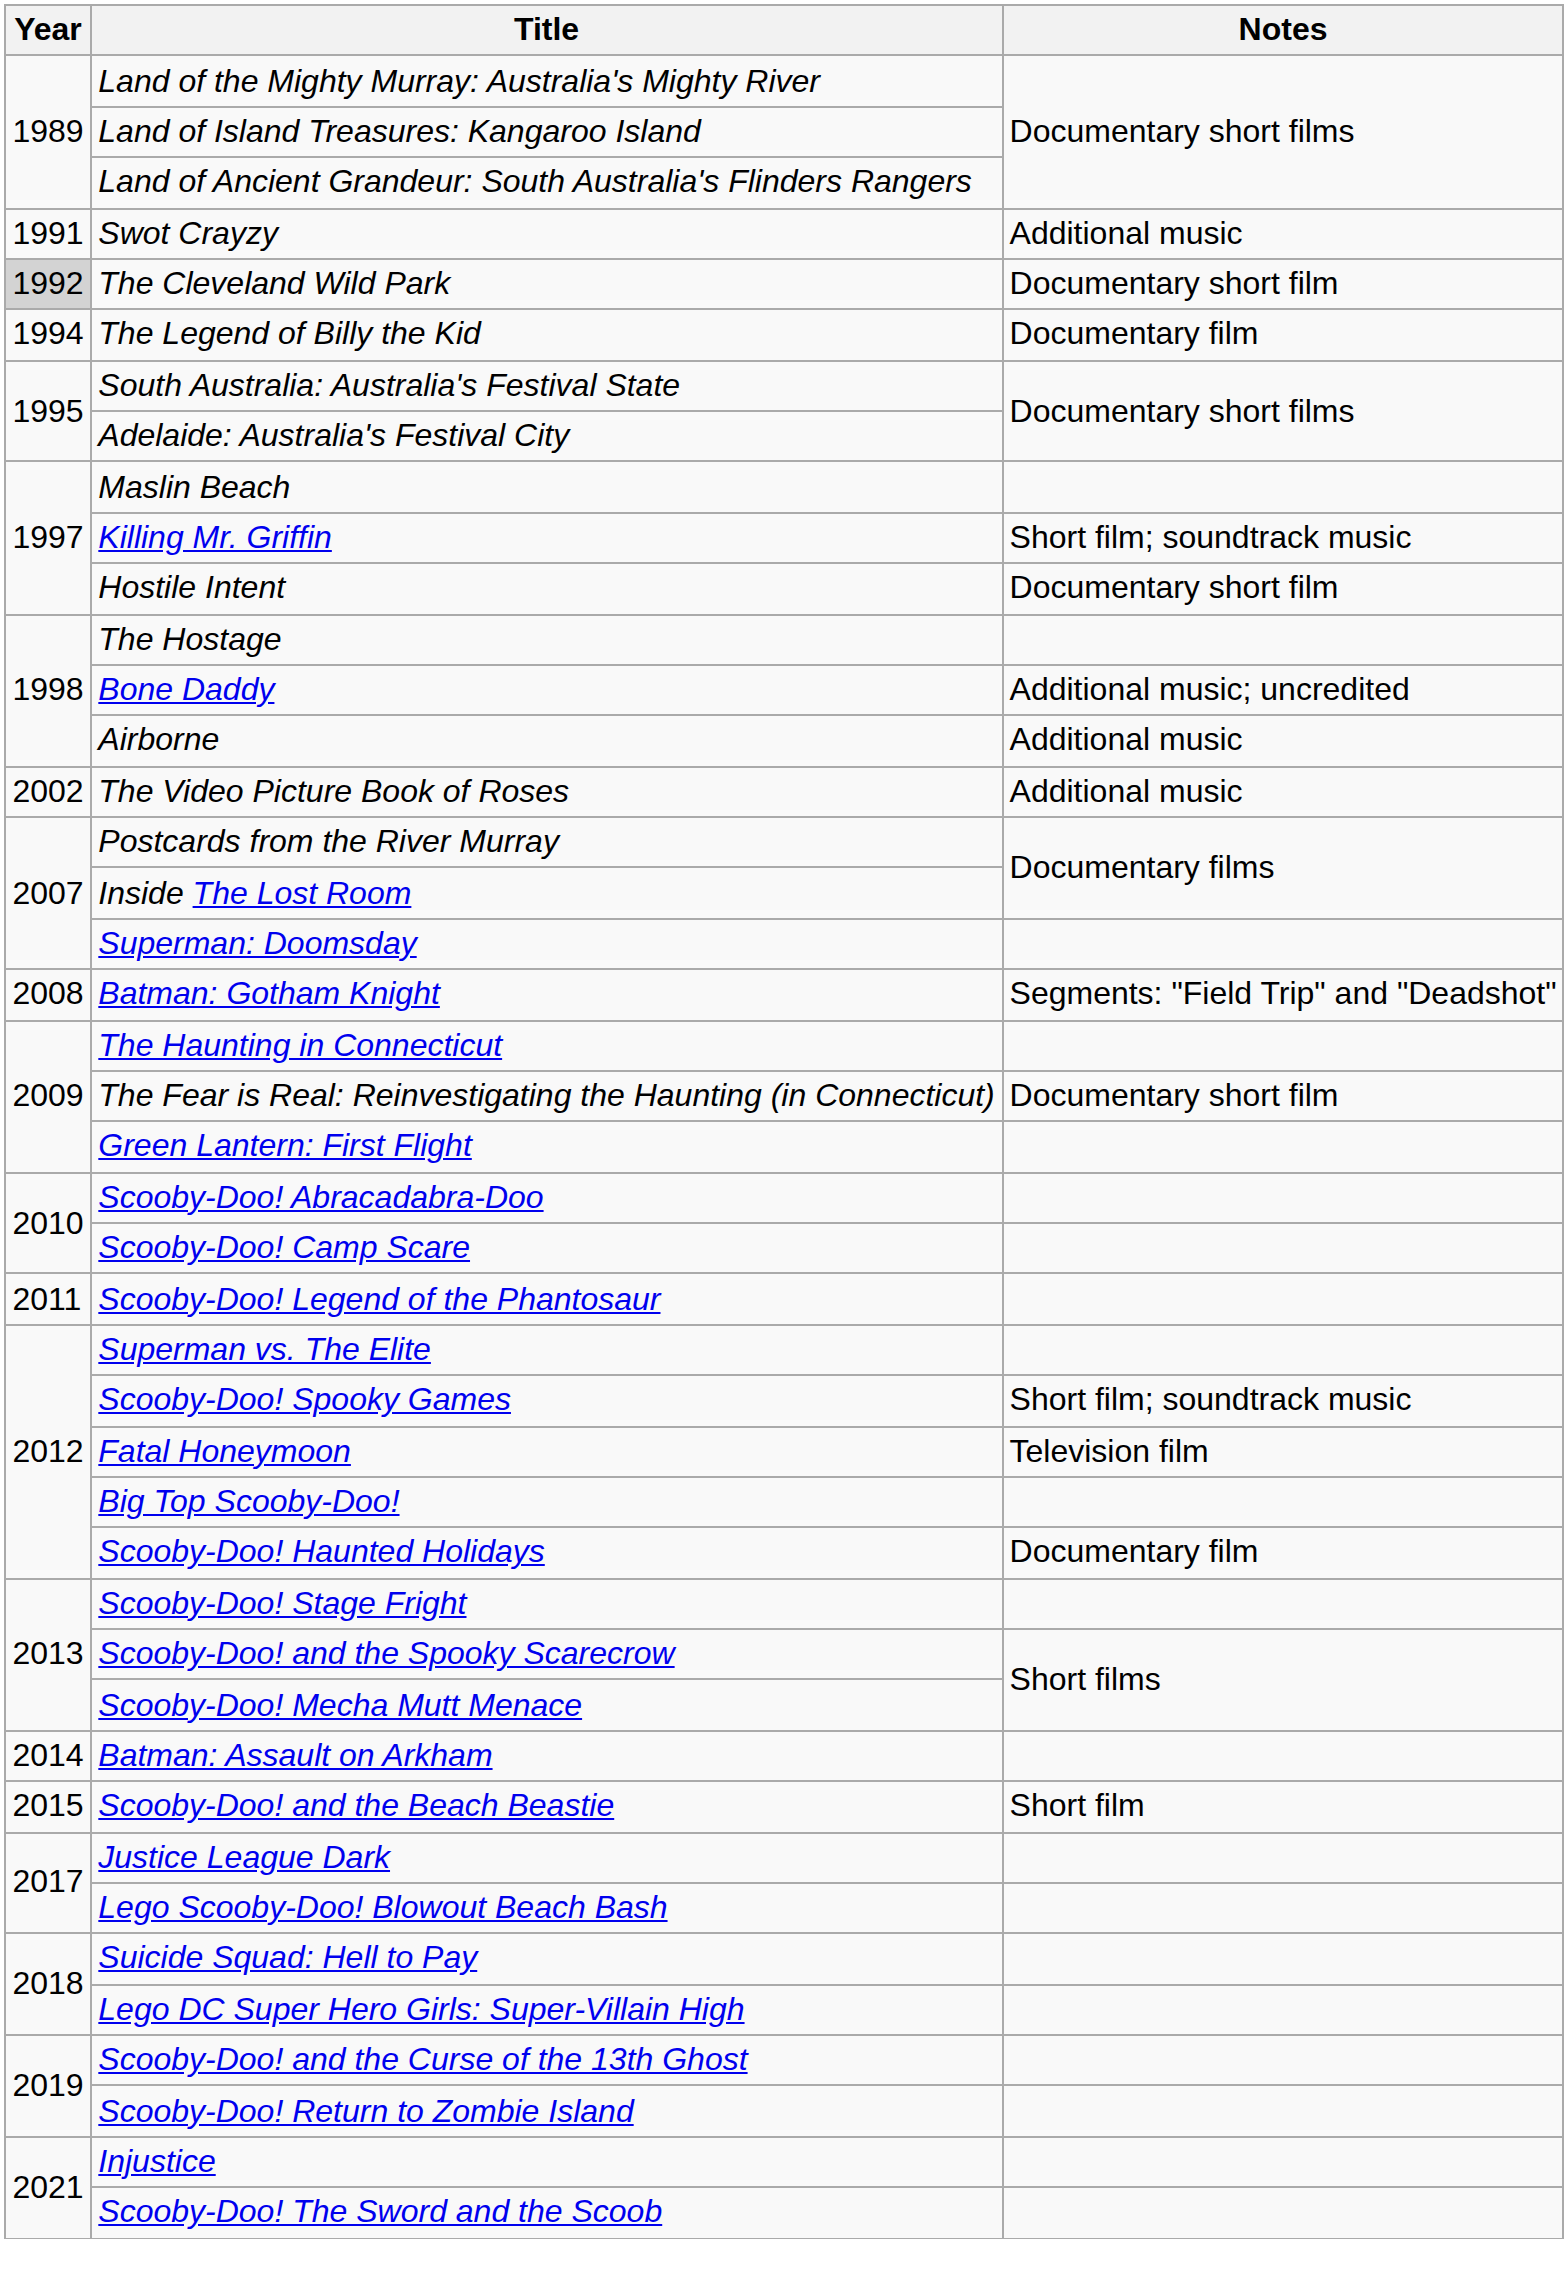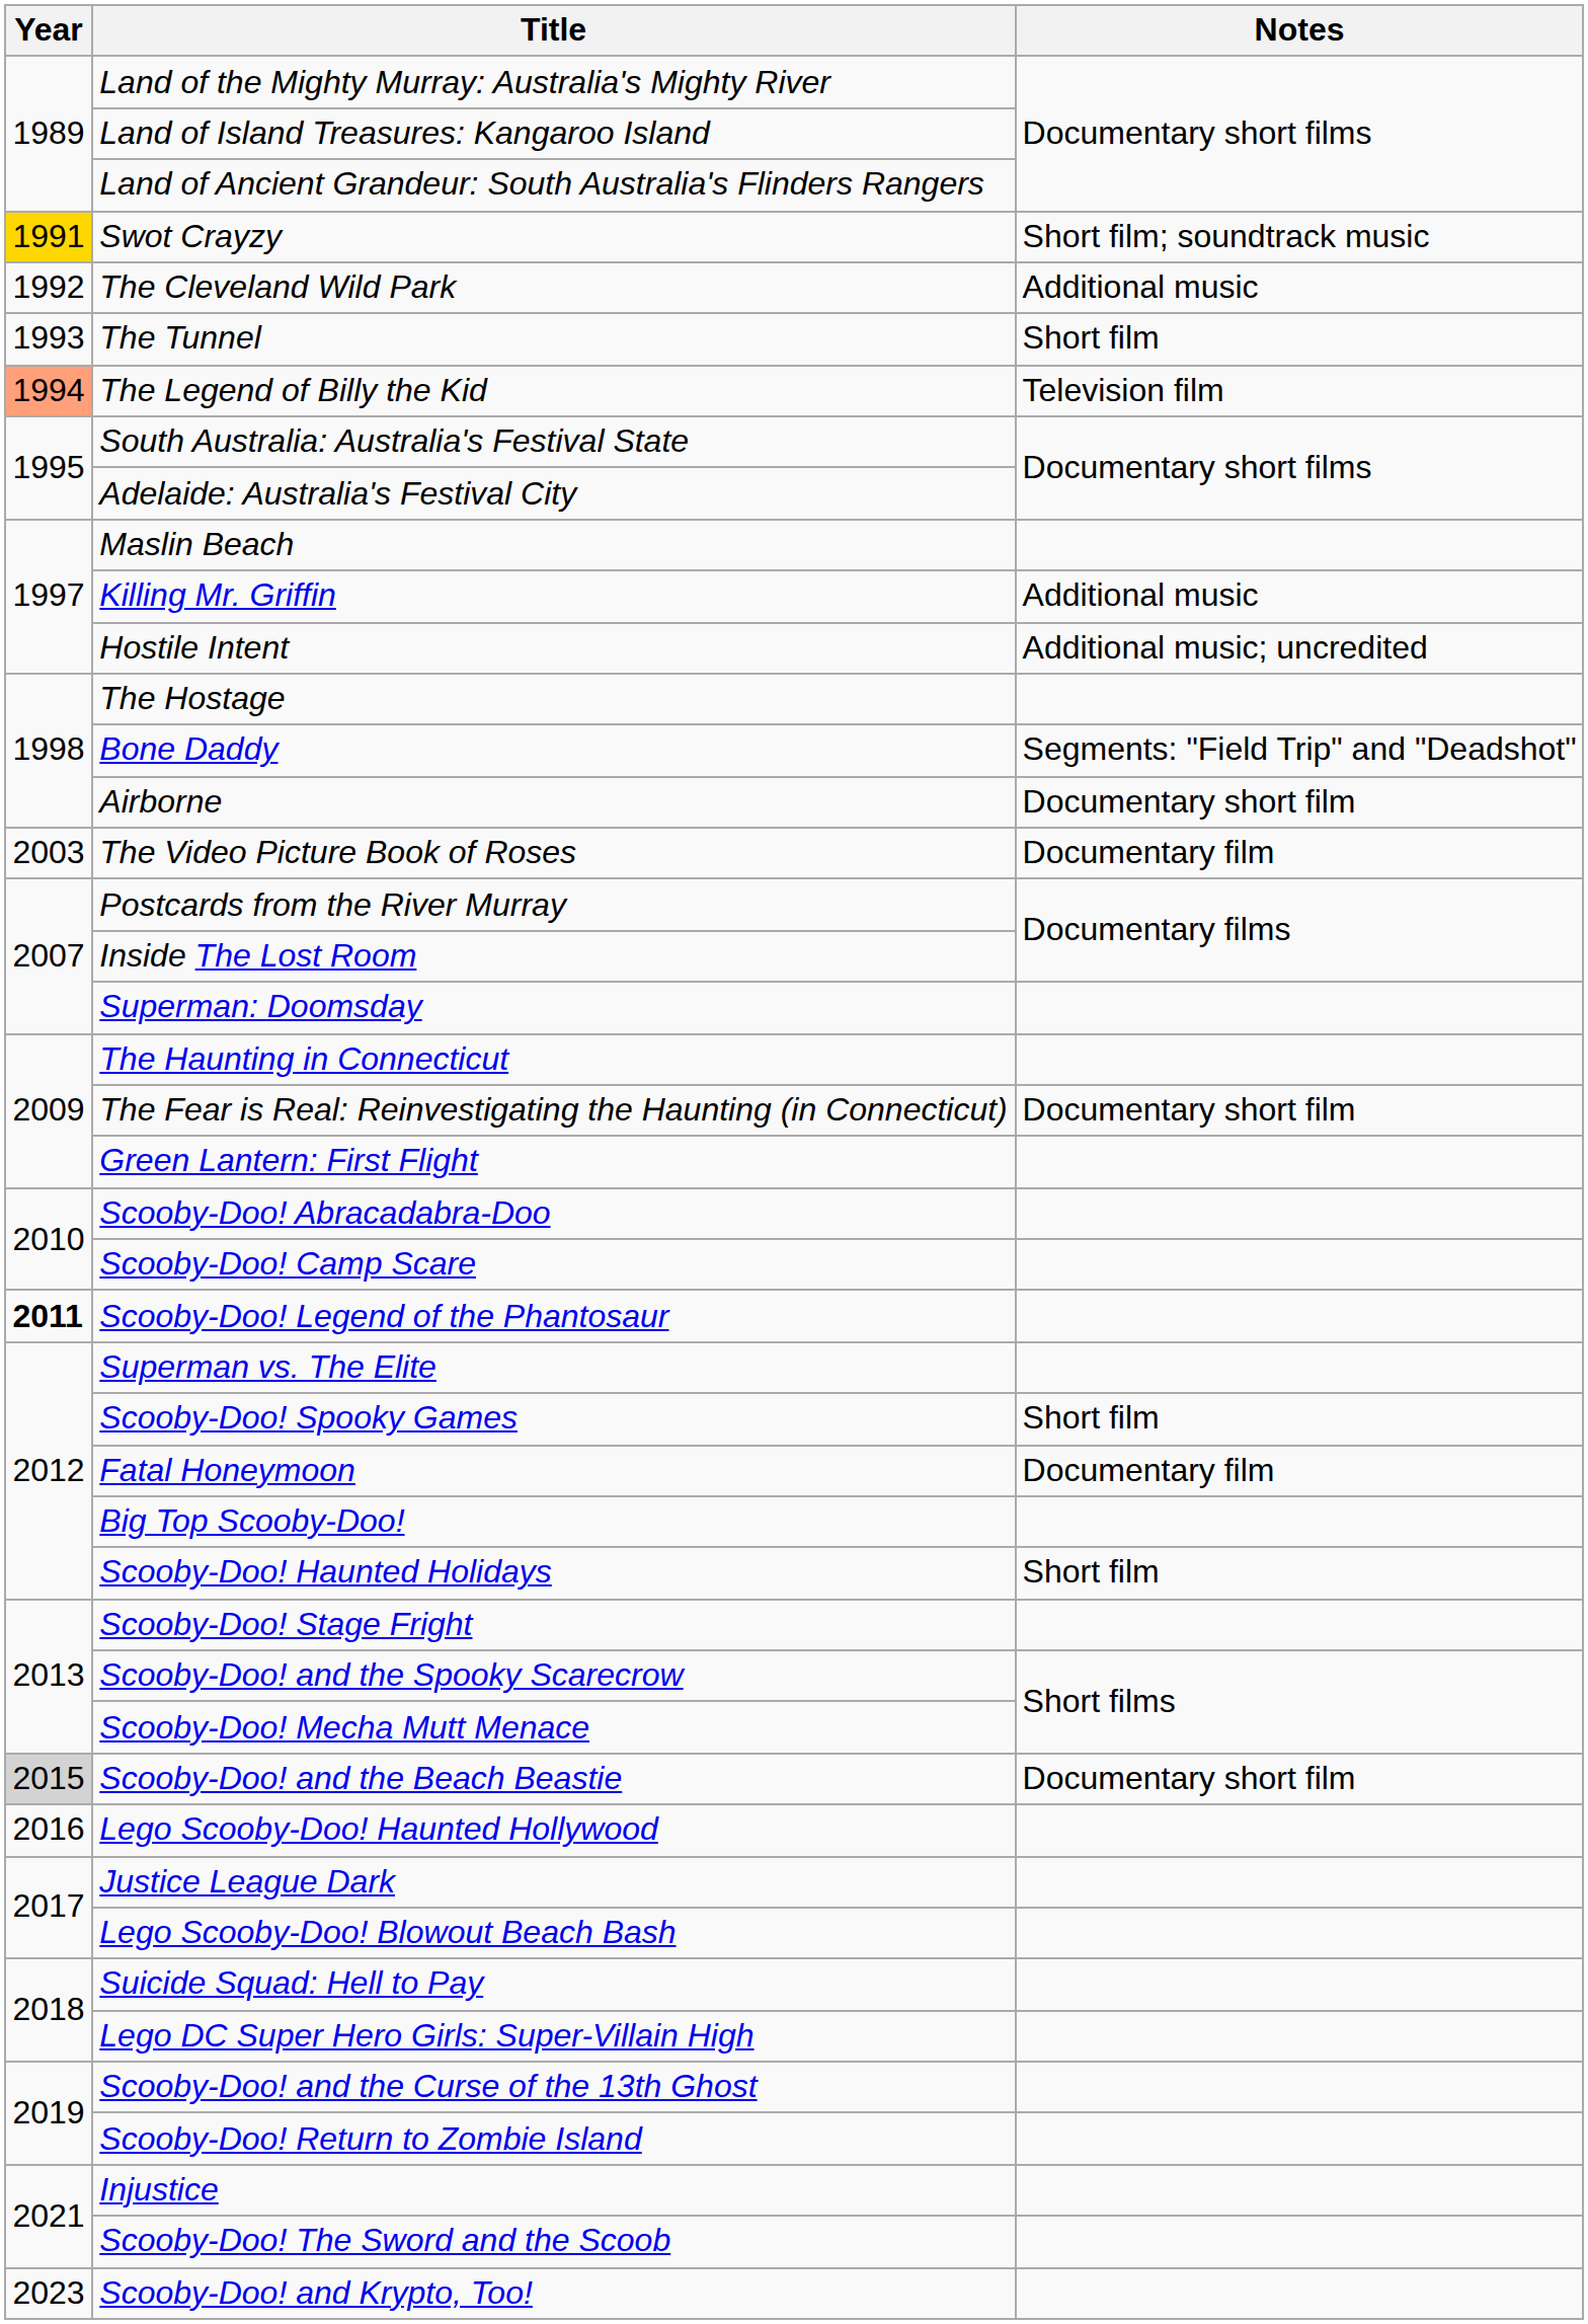 <table class="wikitable">
 <tr>
 <th>Year</th>
 <th>Title</th>
 <th>Notes</th>
 </tr>
 <tr>
 <td rowspan="3">1989</td>
 <td><em>Land of the Mighty Murray: Australia's Mighty River</em></td>
 <td rowspan="3">Documentary short films</td>
 </tr>
 <tr>
 <td><em>Land of Island Treasures: Kangaroo Island</em></td>
 </tr>
 <tr>
 <td><em>Land of Ancient Grandeur: South Australia's Flinders Rangers</em></td>
 </tr>
 <tr>
-<td>1991</td>
+<td style="background: gold;">1991</td>
 <td><em>Swot Crayzy</em></td>
+<td>Short film; soundtrack music</td>
+</tr>
+<tr>
+<td>1992</td>
+<td><em>The Cleveland Wild Park</em></td>
 <td>Additional music</td>
 </tr>
 <tr>
-<td style="background: lightgrey;">1992</td>
-<td><em>The Cleveland Wild Park</em></td>
-<td>Documentary short film</td>
+<td>1993</td>
+<td><em>The Tunnel</em></td>
+<td>Short film</td>
 </tr>
 <tr>
-<td>1994</td>
+<td style="background: lightsalmon;">1994</td>
 <td><em>The Legend of Billy the Kid</em></td>
-<td>Documentary film</td>
+<td>Television film</td>
 </tr>
 <tr>
 <td rowspan="2">1995</td>
 <td><em>South Australia: Australia's Festival State</em></td>
 <td rowspan="2">Documentary short films</td>
 </tr>
 <tr>
 <td><em>Adelaide: Australia's Festival City</em></td>
 </tr>
 <tr>
 <td rowspan="3">1997</td>
 <td><em>Maslin Beach</em></td>
 <td></td>
 </tr>
 <tr>
 <td><em><a href='#'>Killing Mr. Griffin</a></em></td>
-<td>Short film; soundtrack music</td>
+<td>Additional music</td>
 </tr>
 <tr>
 <td><em>Hostile Intent</em></td>
-<td>Documentary short film</td>
+<td>Additional music; uncredited</td>
 </tr>
 <tr>
 <td rowspan="3">1998</td>
 <td><em>The Hostage</em></td>
 <td></td>
 </tr>
 <tr>
 <td><em><a href='#'>Bone Daddy</a></em></td>
-<td>Additional music; uncredited</td>
+<td>Segments: "Field Trip" and "Deadshot"</td>
 </tr>
 <tr>
 <td><em>Airborne</em></td>
-<td>Additional music</td>
+<td>Documentary short film</td>
 </tr>
 <tr>
-<td>2002</td>
+<td>2003</td>
 <td><em>The Video Picture Book of Roses</em></td>
-<td>Additional music</td>
+<td>Documentary film</td>
 </tr>
 <tr>
 <td rowspan="3">2007</td>
 <td><em>Postcards from the River Murray</em></td>
 <td rowspan="2">Documentary films</td>
 </tr>
 <tr>
 <td><em>Inside <a href='#'>The Lost Room</a></em></td>
 </tr>
 <tr>
 <td><em><a href='#'>Superman: Doomsday</a></em></td>
 <td></td>
-</tr>
-<tr>
-<td>2008</td>
-<td><em><a href='#'>Batman: Gotham Knight</a></em></td>
-<td>Segments: "Field Trip" and "Deadshot"</td>
 </tr>
 <tr>
 <td rowspan="3">2009</td>
 <td><em><a href='#'>The Haunting in Connecticut</a></em></td>
 <td></td>
 </tr>
 <tr>
 <td><em>The Fear is Real: Reinvestigating the Haunting (in Connecticut)</em></td>
 <td>Documentary short film</td>
 </tr>
 <tr>
 <td><em><a href='#'>Green Lantern: First Flight</a></em></td>
 <td></td>
 </tr>
 <tr>
 <td rowspan="2">2010</td>
 <td><em><a href='#'>Scooby-Doo! Abracadabra-Doo</a></em></td>
 <td></td>
 </tr>
 <tr>
 <td><em><a href='#'>Scooby-Doo! Camp Scare</a></em></td>
 <td></td>
 </tr>
 <tr>
-<td>2011</td>
+<td><strong>2011</strong></td>
 <td><em><a href='#'>Scooby-Doo! Legend of the Phantosaur</a></em></td>
 <td></td>
 </tr>
 <tr>
 <td rowspan="5">2012</td>
 <td><em><a href='#'>Superman vs. The Elite</a></em></td>
 <td></td>
 </tr>
 <tr>
 <td><em><a href='#'>Scooby-Doo! Spooky Games</a></em></td>
-<td>Short film; soundtrack music</td>
+<td>Short film</td>
 </tr>
 <tr>
 <td><em><a href='#'>Fatal Honeymoon</a></em></td>
-<td>Television film</td>
+<td>Documentary film</td>
 </tr>
 <tr>
 <td><em><a href='#'>Big Top Scooby-Doo!</a></em></td>
 <td></td>
 </tr>
 <tr>
 <td><em><a href='#'>Scooby-Doo! Haunted Holidays</a></em></td>
-<td>Documentary film</td>
+<td>Short film</td>
 </tr>
 <tr>
 <td rowspan="3">2013</td>
 <td><em><a href='#'>Scooby-Doo! Stage Fright</a></em></td>
 </tr>
 <tr>
 <td><em><a href='#'>Scooby-Doo! and the Spooky Scarecrow</a></em></td>
 <td rowspan="2">Short films</td>
 </tr>
 <tr>
 <td><em><a href='#'>Scooby-Doo! Mecha Mutt Menace</a></em></td>
 </tr>
 <tr>
-<td>2014</td>
-<td><em><a href='#'>Batman: Assault on Arkham</a></em></td>
-<td></td>
+<td style="background: lightgrey;">2015</td>
+<td><em><a href='#'>Scooby-Doo! and the Beach Beastie</a></em></td>
+<td>Documentary short film</td>
 </tr>
 <tr>
-<td>2015</td>
-<td><em><a href='#'>Scooby-Doo! and the Beach Beastie</a></em></td>
-<td>Short film</td>
+<td>2016</td>
+<td><em><a href='#'>Lego Scooby-Doo! Haunted Hollywood</a></em></td>
+<td></td>
 </tr>
 <tr>
 <td rowspan="2">2017</td>
 <td><em><a href='#'>Justice League Dark</a></em></td>
 <td></td>
 </tr>
 <tr>
 <td><em><a href='#'>Lego Scooby-Doo! Blowout Beach Bash</a></em></td>
 <td></td>
 </tr>
 <tr>
 <td rowspan="2">2018</td>
 <td><em><a href='#'>Suicide Squad: Hell to Pay</a></em></td>
 <td></td>
 </tr>
 <tr>
 <td><em><a href='#'>Lego DC Super Hero Girls: Super-Villain High</a></em></td>
 <td></td>
 </tr>
 <tr>
 <td rowspan="2">2019</td>
 <td><em><a href='#'>Scooby-Doo! and the Curse of the 13th Ghost</a></em></td>
 <td></td>
 </tr>
 <tr>
 <td><em><a href='#'>Scooby-Doo! Return to Zombie Island</a></em></td>
 <td></td>
 </tr>
 <tr>
 <td rowspan="2">2021</td>
 <td><em><a href='#'>Injustice</a></em></td>
 <td></td>
 </tr>
 <tr>
 <td><em><a href='#'>Scooby-Doo! The Sword and the Scoob</a></em></td>
 <td></td>
 </tr>
+<tr>
+<td>2023</td>
+<td><em><a href='#'>Scooby-Doo! and Krypto, Too!</a></em></td>
+<td></td>
+</tr>
 </table>
